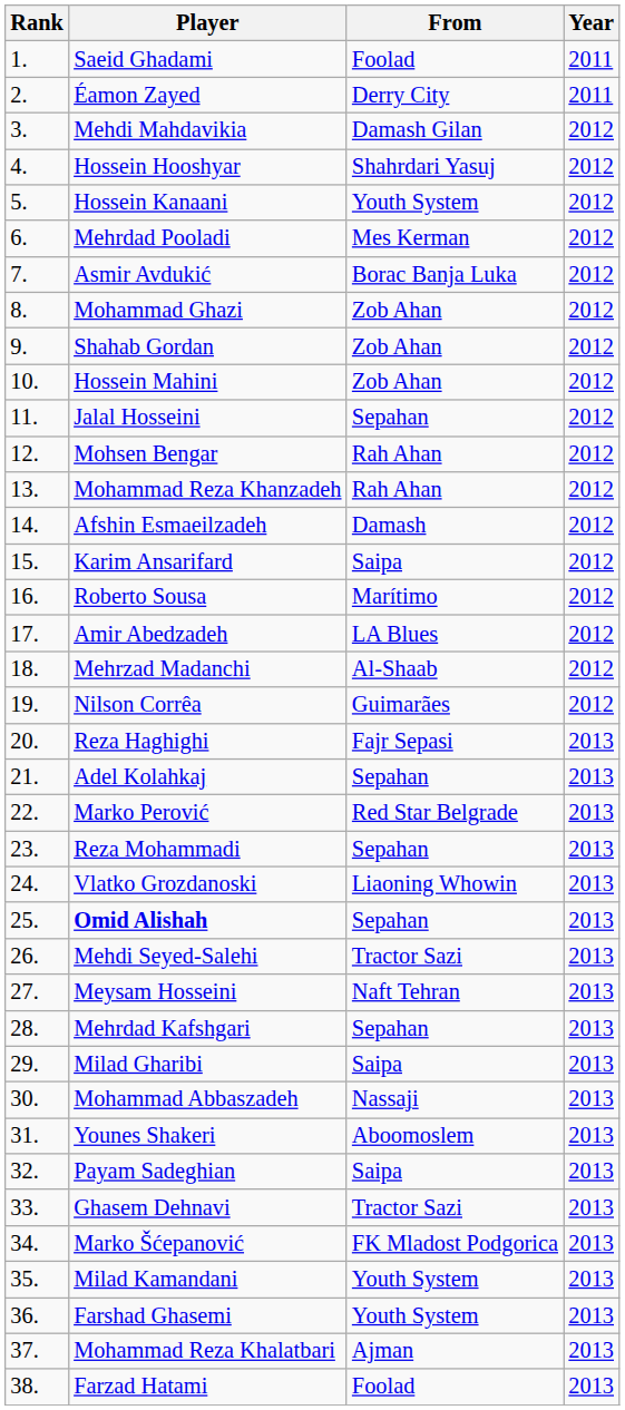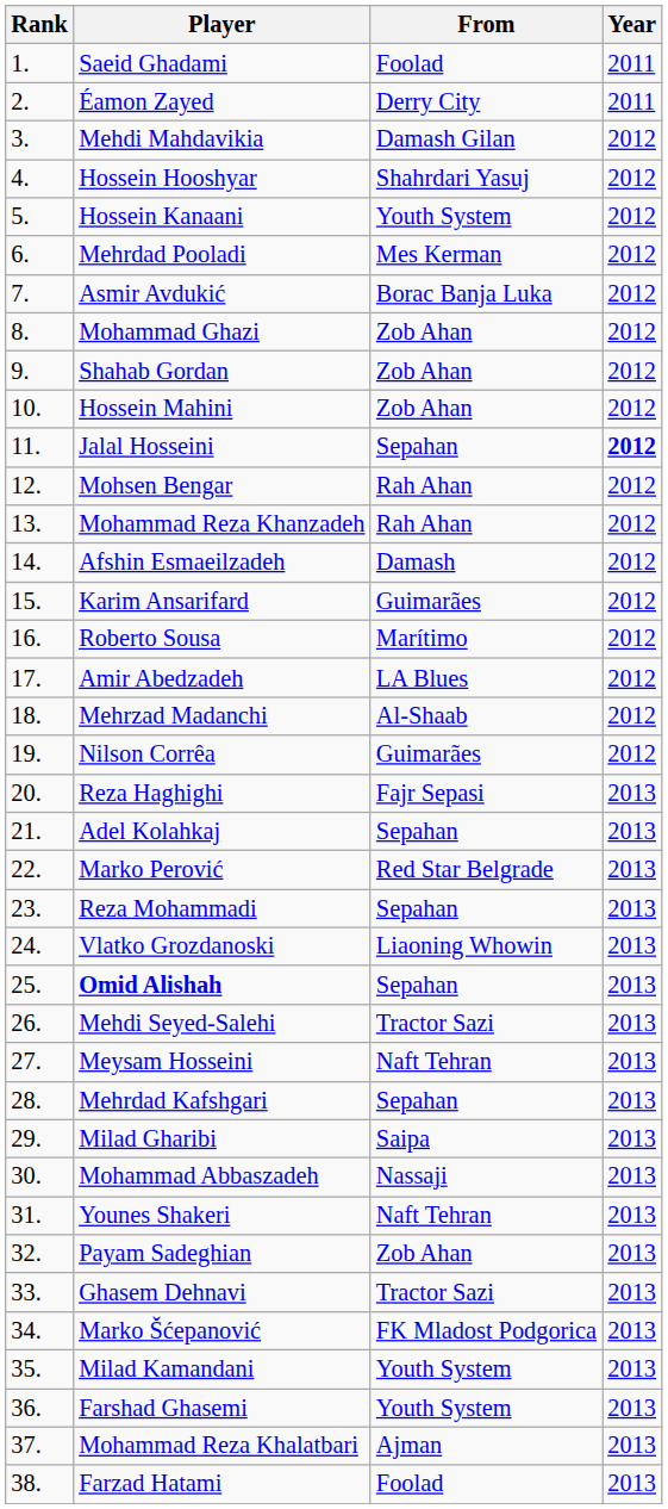 <table class="wikitable sortable">
 <tr>
 <th>Rank</th>
 <th>Player</th>
 <th>From</th>
 <th>Year</th>
 </tr>
 <tr>
 <td>1.</td>
 <td> <a href='#'>Saeid Ghadami</a></td>
 <td> <a href='#'>Foolad</a></td>
 <td><a href='#'>2011</a></td>
 </tr>
 <tr>
 <td>2.</td>
 <td> <a href='#'>Éamon Zayed</a></td>
 <td> <a href='#'>Derry City</a></td>
 <td><a href='#'>2011</a></td>
 </tr>
 <tr>
 <td>3.</td>
 <td> <a href='#'>Mehdi Mahdavikia</a></td>
 <td> <a href='#'>Damash Gilan</a></td>
 <td><a href='#'>2012</a></td>
 </tr>
 <tr>
 <td>4.</td>
 <td> <a href='#'>Hossein Hooshyar</a></td>
 <td> <a href='#'>Shahrdari Yasuj</a></td>
 <td><a href='#'>2012</a></td>
 </tr>
 <tr>
 <td>5.</td>
 <td> <a href='#'>Hossein Kanaani</a></td>
 <td><a href='#'>Youth System</a></td>
 <td><a href='#'>2012</a></td>
 </tr>
 <tr>
 <td>6.</td>
 <td> <a href='#'>Mehrdad Pooladi</a></td>
 <td> <a href='#'>Mes Kerman</a></td>
 <td><a href='#'>2012</a></td>
 </tr>
 <tr>
 <td>7.</td>
 <td> <a href='#'>Asmir Avdukić</a></td>
 <td> <a href='#'>Borac Banja Luka</a></td>
 <td><a href='#'>2012</a></td>
 </tr>
 <tr>
 <td>8.</td>
 <td> <a href='#'>Mohammad Ghazi</a></td>
 <td> <a href='#'>Zob Ahan</a></td>
 <td><a href='#'>2012</a></td>
 </tr>
 <tr>
 <td>9.</td>
 <td> <a href='#'>Shahab Gordan</a></td>
 <td> <a href='#'>Zob Ahan</a></td>
 <td><a href='#'>2012</a></td>
 </tr>
 <tr>
 <td>10.</td>
 <td> <a href='#'>Hossein Mahini</a></td>
 <td> <a href='#'>Zob Ahan</a></td>
 <td><a href='#'>2012</a></td>
 </tr>
 <tr>
 <td>11.</td>
 <td> <a href='#'>Jalal Hosseini</a></td>
 <td> <a href='#'>Sepahan</a></td>
-<td><a href='#'>2012</a></td>
+<td><strong><a href='#'>2012</a></strong></td>
 </tr>
 <tr>
 <td>12.</td>
 <td> <a href='#'>Mohsen Bengar</a></td>
 <td> <a href='#'>Rah Ahan</a></td>
 <td><a href='#'>2012</a></td>
 </tr>
 <tr>
 <td>13.</td>
 <td> <a href='#'>Mohammad Reza Khanzadeh</a></td>
 <td> <a href='#'>Rah Ahan</a></td>
 <td><a href='#'>2012</a></td>
 </tr>
 <tr>
 <td>14.</td>
 <td> <a href='#'>Afshin Esmaeilzadeh</a></td>
 <td> <a href='#'>Damash</a></td>
 <td><a href='#'>2012</a></td>
 </tr>
 <tr>
 <td>15.</td>
 <td> <a href='#'>Karim Ansarifard</a></td>
-<td> <a href='#'>Saipa</a></td>
+<td> <a href='#'>Guimarães</a></td>
 <td><a href='#'>2012</a></td>
 </tr>
 <tr>
 <td>16.</td>
 <td> <a href='#'>Roberto Sousa</a></td>
 <td> <a href='#'>Marítimo</a></td>
 <td><a href='#'>2012</a></td>
 </tr>
 <tr>
 <td>17.</td>
 <td> <a href='#'>Amir Abedzadeh</a></td>
 <td> <a href='#'>LA Blues</a></td>
 <td><a href='#'>2012</a></td>
 </tr>
 <tr>
 <td>18.</td>
 <td> <a href='#'>Mehrzad Madanchi</a></td>
 <td> <a href='#'>Al-Shaab</a></td>
 <td><a href='#'>2012</a></td>
 </tr>
 <tr>
 <td>19.</td>
 <td> <a href='#'>Nilson Corrêa</a></td>
 <td> <a href='#'>Guimarães</a></td>
 <td><a href='#'>2012</a></td>
 </tr>
 <tr>
 <td>20.</td>
 <td> <a href='#'>Reza Haghighi</a></td>
 <td> <a href='#'>Fajr Sepasi</a></td>
 <td><a href='#'>2013</a></td>
 </tr>
 <tr>
 <td>21.</td>
 <td> <a href='#'>Adel Kolahkaj</a></td>
 <td> <a href='#'>Sepahan</a></td>
 <td><a href='#'>2013</a></td>
 </tr>
 <tr>
 <td>22.</td>
 <td> <a href='#'>Marko Perović</a></td>
 <td> <a href='#'>Red Star Belgrade</a></td>
 <td><a href='#'>2013</a></td>
 </tr>
 <tr>
 <td>23.</td>
 <td> <a href='#'>Reza Mohammadi</a></td>
 <td> <a href='#'>Sepahan</a></td>
 <td><a href='#'>2013</a></td>
 </tr>
 <tr>
 <td>24.</td>
 <td> <a href='#'>Vlatko Grozdanoski</a></td>
 <td> <a href='#'>Liaoning Whowin</a></td>
 <td><a href='#'>2013</a></td>
 </tr>
 <tr>
 <td>25.</td>
 <td> <strong><a href='#'>Omid Alishah</a></strong></td>
 <td> <a href='#'>Sepahan</a></td>
 <td><a href='#'>2013</a></td>
 </tr>
 <tr>
 <td>26.</td>
 <td> <a href='#'>Mehdi Seyed-Salehi</a></td>
 <td> <a href='#'>Tractor Sazi</a></td>
 <td><a href='#'>2013</a></td>
 </tr>
 <tr>
 <td>27.</td>
 <td> <a href='#'>Meysam Hosseini</a></td>
 <td> <a href='#'>Naft Tehran</a></td>
 <td><a href='#'>2013</a></td>
 </tr>
 <tr>
 <td>28.</td>
 <td> <a href='#'>Mehrdad Kafshgari</a></td>
 <td> <a href='#'>Sepahan</a></td>
 <td><a href='#'>2013</a></td>
 </tr>
 <tr>
 <td>29.</td>
 <td> <a href='#'>Milad Gharibi</a></td>
 <td> <a href='#'>Saipa</a></td>
 <td><a href='#'>2013</a></td>
 </tr>
 <tr>
 <td>30.</td>
 <td> <a href='#'>Mohammad Abbaszadeh</a></td>
 <td> <a href='#'>Nassaji</a></td>
 <td><a href='#'>2013</a></td>
 </tr>
 <tr>
 <td>31.</td>
 <td> <a href='#'>Younes Shakeri</a></td>
-<td> <a href='#'>Aboomoslem</a></td>
+<td> <a href='#'>Naft Tehran</a></td>
 <td><a href='#'>2013</a></td>
 </tr>
 <tr>
 <td>32.</td>
 <td> <a href='#'>Payam Sadeghian</a></td>
-<td> <a href='#'>Saipa</a></td>
+<td> <a href='#'>Zob Ahan</a></td>
 <td><a href='#'>2013</a></td>
 </tr>
 <tr>
 <td>33.</td>
 <td> <a href='#'>Ghasem Dehnavi</a></td>
 <td> <a href='#'>Tractor Sazi</a></td>
 <td><a href='#'>2013</a></td>
 </tr>
 <tr>
 <td>34.</td>
 <td> <a href='#'>Marko Šćepanović</a></td>
 <td> <a href='#'>FK Mladost Podgorica</a></td>
 <td><a href='#'>2013</a></td>
 </tr>
 <tr>
 <td>35.</td>
 <td> <a href='#'>Milad Kamandani</a></td>
 <td><a href='#'>Youth System</a></td>
 <td><a href='#'>2013</a></td>
 </tr>
 <tr>
 <td>36.</td>
 <td> <a href='#'>Farshad Ghasemi</a></td>
 <td><a href='#'>Youth System</a></td>
 <td><a href='#'>2013</a></td>
 </tr>
 <tr>
 <td>37.</td>
 <td> <a href='#'>Mohammad Reza Khalatbari</a></td>
 <td> <a href='#'>Ajman</a></td>
 <td><a href='#'>2013</a></td>
 </tr>
 <tr>
 <td>38.</td>
 <td> <a href='#'>Farzad Hatami</a></td>
 <td> <a href='#'>Foolad</a></td>
 <td><a href='#'>2013</a></td>
 </tr>
 <tr>
 </tr>
 </table>
